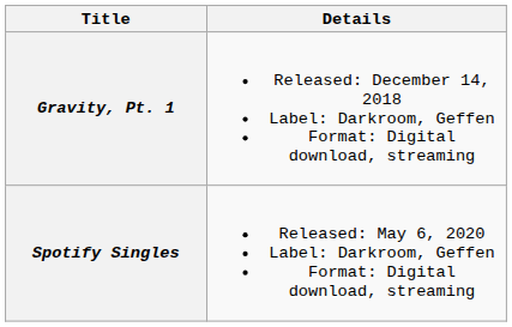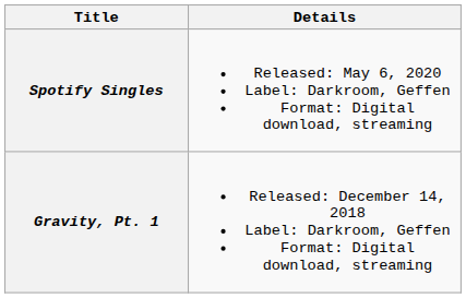 <table class="wikitable plainrowheaders" style="text-align:center">
 <tr>
 <th scope="col" style="width:11.8em;">Title</th>
 <th scope="col" style="width:17.9em;">Details</th>
 </tr>
 <tr>
+<th scope="row"><em>Spotify Singles</em></th>
+<td><br><ul><li>Released: May 6, 2020</li><li>Label: Darkroom, Geffen</li><li>Format: Digital download, streaming</li></ul></td>
+</tr>
+<tr>
 <th scope="row"><em>Gravity, Pt. 1</em></th>
 <td><br><ul><li>Released: December 14, 2018</li><li>Label: Darkroom, Geffen</li><li>Format: Digital download, streaming</li></ul></td>
 </tr>
-<tr>
-<th scope="row"><em>Spotify Singles</em></th>
-<td><br><ul><li>Released: May 6, 2020</li><li>Label: Darkroom, Geffen</li><li>Format: Digital download, streaming</li></ul></td>
-</tr>
 </table>
